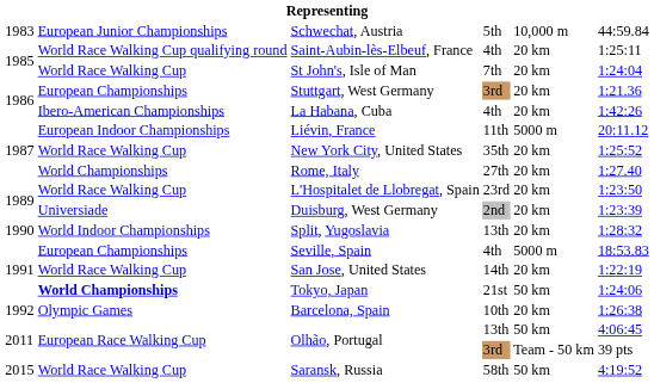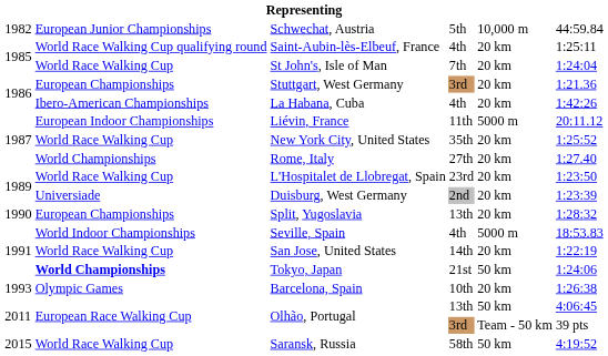 <table>
 <tr>
 <th colspan="6">Representing </th>
 </tr>
 <tr>
-<td>1983</td>
+<td>1982</td>
 <td><a href='#'>European Junior Championships</a></td>
 <td><a href='#'>Schwechat</a>, Austria</td>
 <td>5th</td>
 <td>10,000 m</td>
 <td>44:59.84</td>
 </tr>
 <tr>
 <td rowspan=2>1985</td>
 <td><a href='#'>World Race Walking Cup qualifying round</a></td>
 <td><a href='#'>Saint-Aubin-lès-Elbeuf</a>, France</td>
 <td>4th</td>
 <td>20 km</td>
 <td>1:25:11</td>
 </tr>
 <tr>
 <td><a href='#'>World Race Walking Cup</a></td>
 <td><a href='#'>St John's</a>, Isle of Man</td>
 <td>7th</td>
 <td>20 km</td>
 <td><a href='#'>1:24:04</a></td>
 </tr>
 <tr>
 <td rowspan=2>1986</td>
 <td><a href='#'>European Championships</a></td>
 <td><a href='#'>Stuttgart</a>, West Germany</td>
 <td bgcolor="cc9966">3rd</td>
 <td>20 km</td>
 <td><a href='#'>1:21.36</a></td>
 </tr>
 <tr>
 <td><a href='#'>Ibero-American Championships</a></td>
 <td><a href='#'>La Habana</a>, Cuba</td>
 <td>4th</td>
 <td>20 km</td>
 <td><a href='#'>1:42:26</a></td>
 </tr>
 <tr>
 <td rowspan=3>1987</td>
 <td><a href='#'>European Indoor Championships</a></td>
 <td><a href='#'>Liévin, France</a></td>
 <td>11th</td>
 <td>5000 m</td>
 <td><a href='#'>20:11.12</a></td>
 </tr>
 <tr>
 <td><a href='#'>World Race Walking Cup</a></td>
 <td><a href='#'>New York City</a>, United States</td>
 <td>35th</td>
 <td>20 km</td>
 <td><a href='#'>1:25:52</a></td>
 </tr>
 <tr>
 <td><a href='#'>World Championships</a></td>
 <td><a href='#'>Rome, Italy</a></td>
 <td>27th</td>
 <td>20 km</td>
 <td><a href='#'>1:27.40</a></td>
 </tr>
 <tr>
 <td rowspan=2>1989</td>
 <td><a href='#'>World Race Walking Cup</a></td>
 <td><a href='#'>L'Hospitalet de Llobregat</a>, Spain</td>
 <td>23rd</td>
 <td>20 km</td>
 <td><a href='#'>1:23:50</a></td>
 </tr>
 <tr>
 <td><a href='#'>Universiade</a></td>
 <td><a href='#'>Duisburg</a>, West Germany</td>
 <td bgcolor=silver>2nd</td>
 <td>20 km</td>
 <td><a href='#'>1:23:39</a></td>
 </tr>
 <tr>
 <td>1990</td>
-<td><a href='#'>World Indoor Championships</a></td>
+<td><a href='#'>European Championships</a></td>
 <td><a href='#'>Split</a>, <a href='#'>Yugoslavia</a></td>
 <td>13th</td>
 <td>20 km</td>
 <td><a href='#'>1:28:32</a></td>
 </tr>
 <tr>
 <td rowspan=3>1991</td>
-<td><a href='#'>European Championships</a></td>
+<td><a href='#'>World Indoor Championships</a></td>
 <td><a href='#'>Seville, Spain</a></td>
 <td>4th</td>
 <td>5000 m</td>
 <td><a href='#'>18:53.83</a></td>
 </tr>
 <tr>
 <td><a href='#'>World Race Walking Cup</a></td>
 <td><a href='#'>San Jose</a>, United States</td>
 <td>14th</td>
 <td>20 km</td>
 <td><a href='#'>1:22:19</a></td>
 </tr>
 <tr>
 <td><strong><a href='#'>World Championships</a></strong></td>
 <td><a href='#'>Tokyo, Japan</a></td>
 <td>21st</td>
 <td>50 km</td>
 <td><a href='#'>1:24:06</a></td>
 </tr>
 <tr>
-<td>1992</td>
+<td>1993</td>
 <td><a href='#'>Olympic Games</a></td>
 <td><a href='#'>Barcelona, Spain</a></td>
 <td>10th</td>
 <td>20 km</td>
 <td><a href='#'>1:26:38</a></td>
 </tr>
 <tr>
 <td rowspan=2>2011</td>
 <td rowspan=2><a href='#'>European Race Walking Cup</a></td>
 <td rowspan=2><a href='#'>Olhão</a>, Portugal</td>
 <td>13th</td>
 <td>50 km</td>
 <td><a href='#'>4:06:45</a></td>
 </tr>
 <tr>
 <td bgcolor="cc9966">3rd</td>
 <td>Team - 50 km</td>
 <td>39 pts</td>
 </tr>
 <tr>
 <td>2015</td>
 <td><a href='#'>World Race Walking Cup</a></td>
 <td><a href='#'>Saransk</a>, Russia</td>
 <td>58th</td>
 <td>50 km</td>
 <td><a href='#'>4:19:52</a></td>
 </tr>
 </table>
